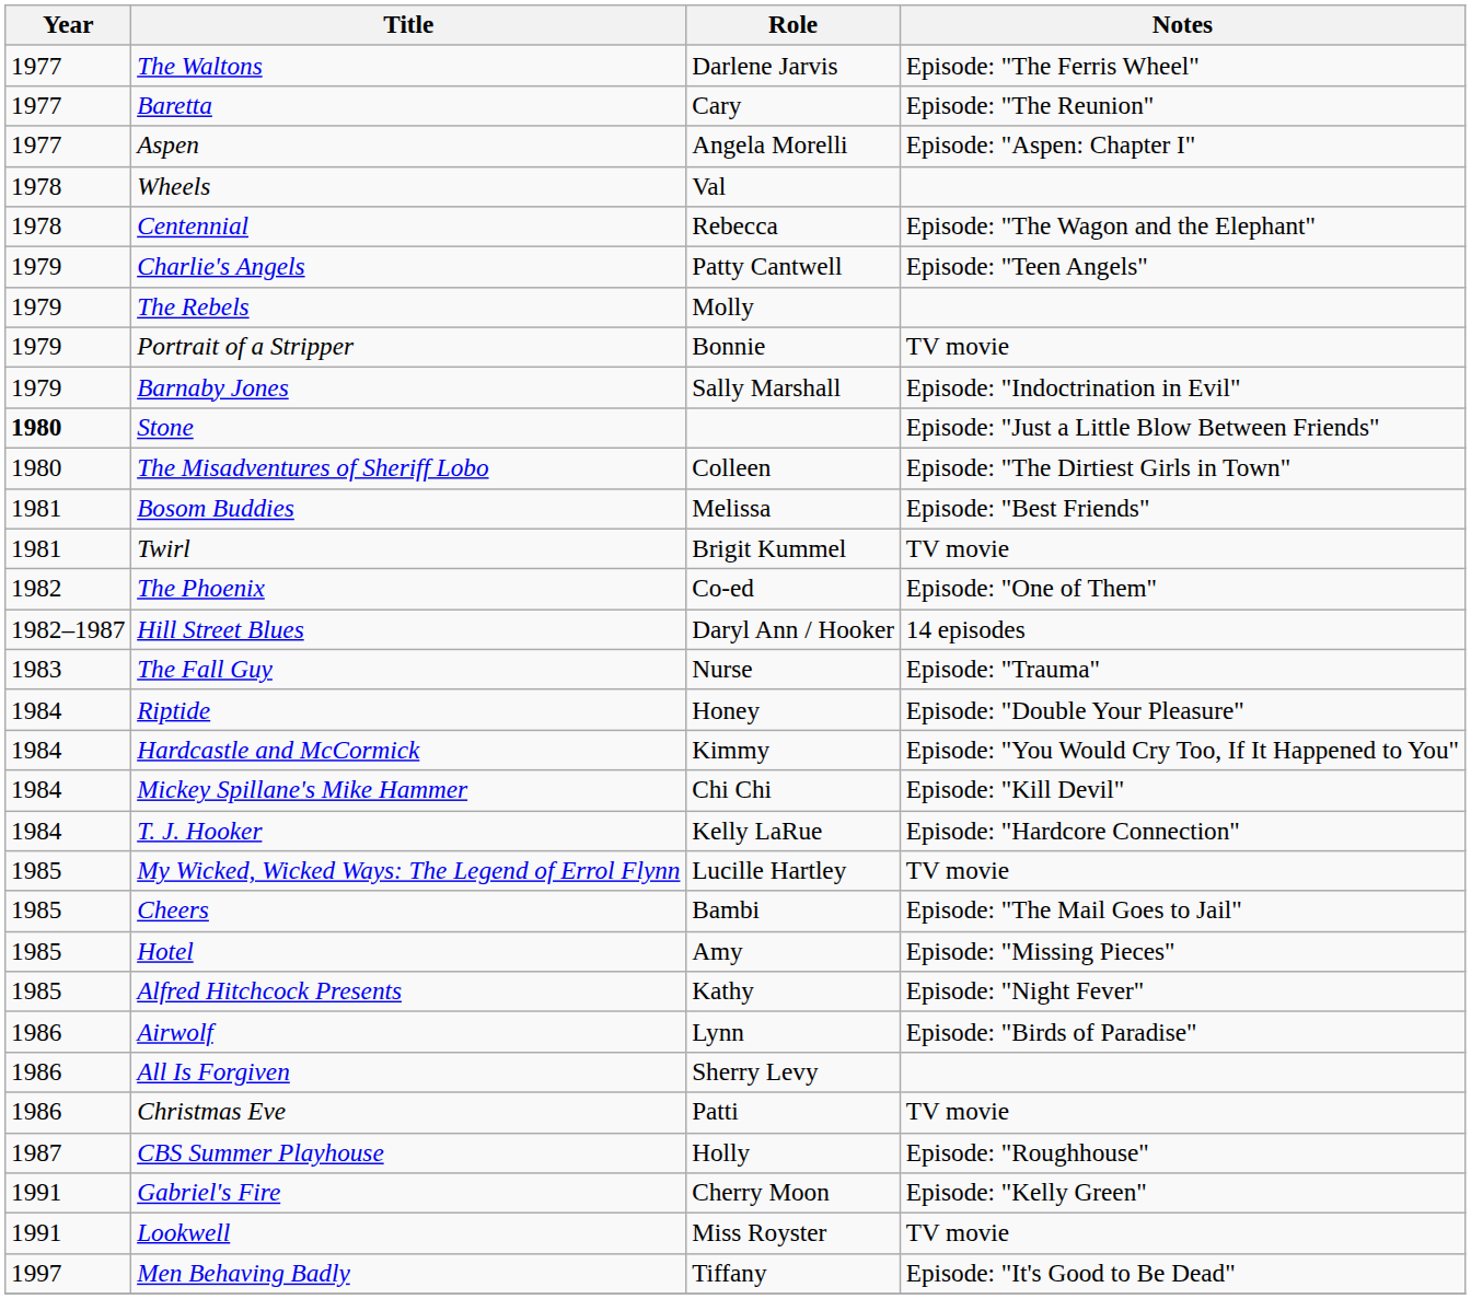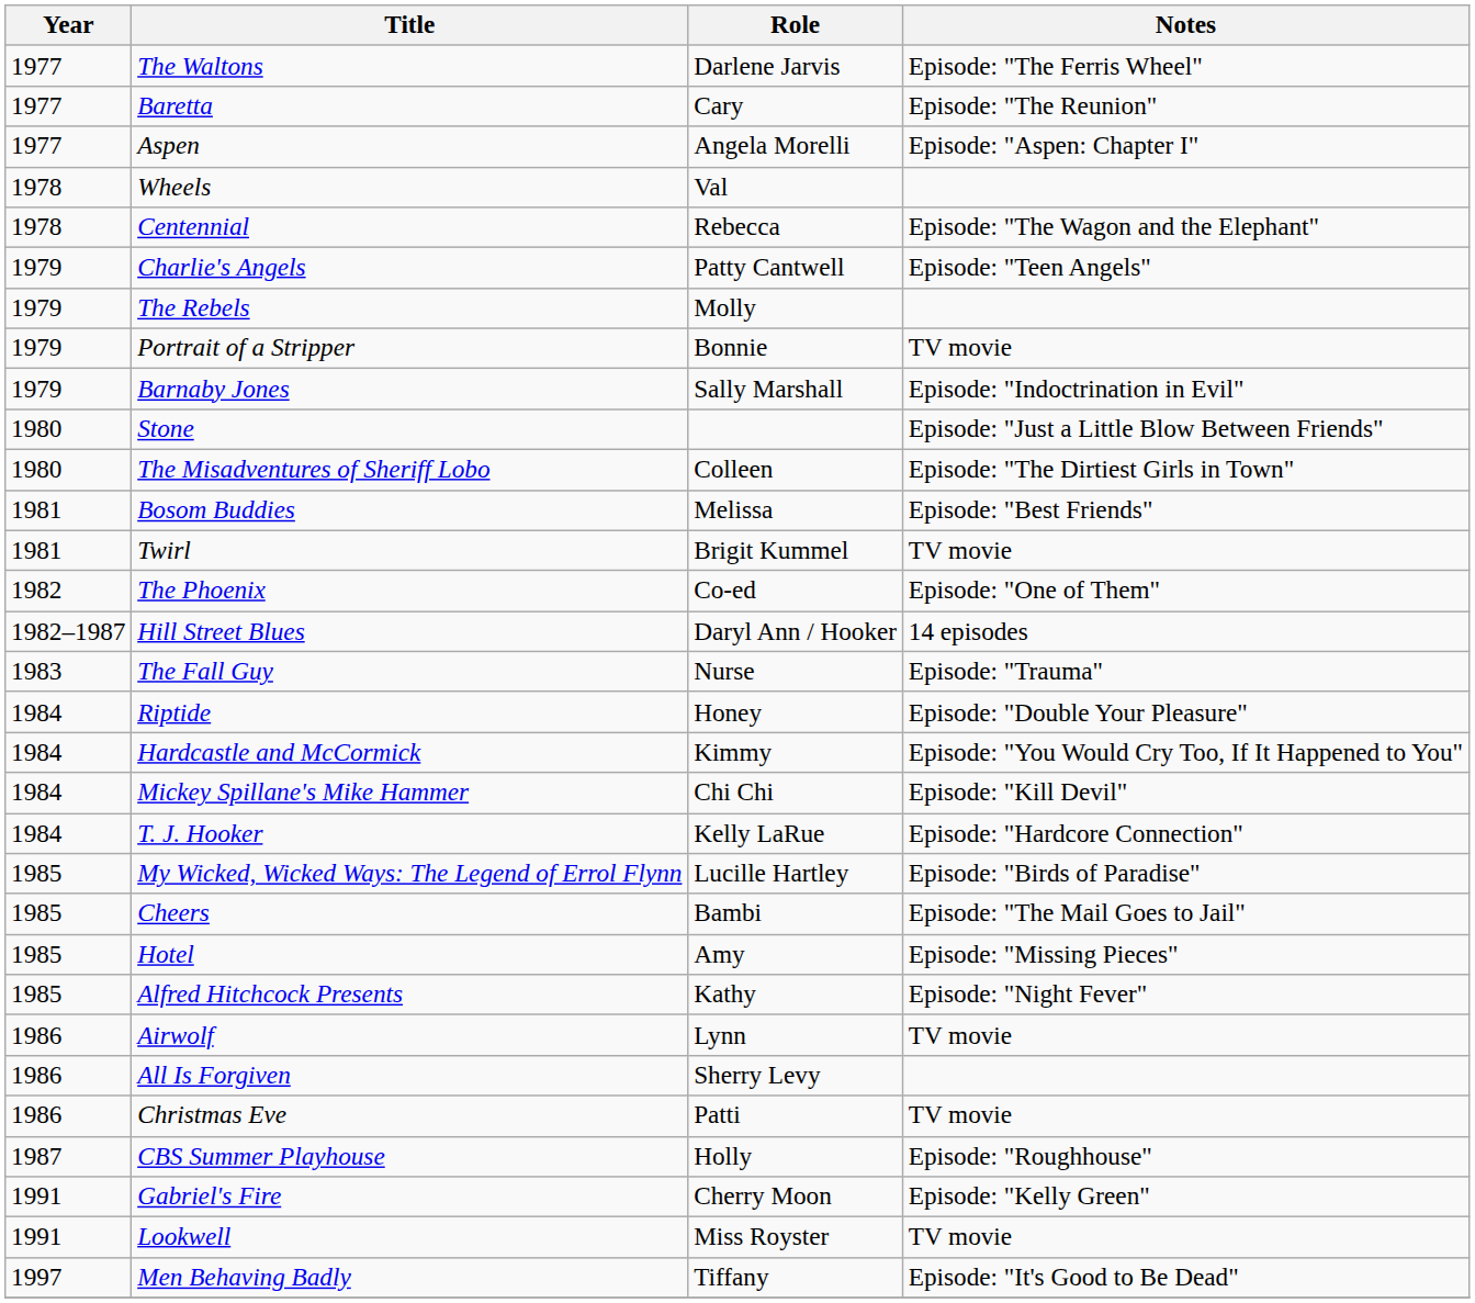 <table class="wikitable sortable">
 <tr>
 <th>Year</th>
 <th>Title</th>
 <th>Role</th>
 <th>Notes</th>
 </tr>
 <tr>
 <td>1977</td>
 <td><em><a href='#'>The Waltons</a></em></td>
 <td>Darlene Jarvis</td>
 <td>Episode: "The Ferris Wheel"</td>
 </tr>
 <tr>
 <td>1977</td>
 <td><em><a href='#'>Baretta</a></em></td>
 <td>Cary</td>
 <td>Episode: "The Reunion"</td>
 </tr>
 <tr>
 <td>1977</td>
 <td><em>Aspen</em></td>
 <td>Angela Morelli</td>
 <td>Episode: "Aspen: Chapter I"</td>
 </tr>
 <tr>
 <td>1978</td>
 <td><em>Wheels</em></td>
 <td>Val</td>
 <td></td>
 </tr>
 <tr>
 <td>1978</td>
 <td><em><a href='#'>Centennial</a></em></td>
 <td>Rebecca</td>
 <td>Episode: "The Wagon and the Elephant"</td>
 </tr>
 <tr>
 <td>1979</td>
 <td><em><a href='#'>Charlie's Angels</a></em></td>
 <td>Patty Cantwell</td>
 <td>Episode: "Teen Angels"</td>
 </tr>
 <tr>
 <td>1979</td>
 <td><em><a href='#'>The Rebels</a></em></td>
 <td>Molly</td>
 <td></td>
 </tr>
 <tr>
 <td>1979</td>
 <td><em>Portrait of a Stripper</em></td>
 <td>Bonnie</td>
 <td>TV movie</td>
 </tr>
 <tr>
 <td>1979</td>
 <td><em><a href='#'>Barnaby Jones</a></em></td>
 <td>Sally Marshall</td>
 <td>Episode: "Indoctrination in Evil"</td>
 </tr>
 <tr>
-<td><strong>1980</strong></td>
+<td>1980</td>
 <td><em><a href='#'>Stone</a></em></td>
 <td></td>
 <td>Episode: "Just a Little Blow Between Friends"</td>
 </tr>
 <tr>
 <td>1980</td>
 <td><em><a href='#'>The Misadventures of Sheriff Lobo</a></em></td>
 <td>Colleen</td>
 <td>Episode: "The Dirtiest Girls in Town"</td>
 </tr>
 <tr>
 <td>1981</td>
 <td><em><a href='#'>Bosom Buddies</a></em></td>
 <td>Melissa</td>
 <td>Episode: "Best Friends"</td>
 </tr>
 <tr>
 <td>1981</td>
 <td><em>Twirl</em></td>
 <td>Brigit Kummel</td>
 <td>TV movie</td>
 </tr>
 <tr>
 <td>1982</td>
 <td><em><a href='#'>The Phoenix</a></em></td>
 <td>Co-ed</td>
 <td>Episode: "One of Them"</td>
 </tr>
 <tr>
 <td>1982–1987</td>
 <td><em><a href='#'>Hill Street Blues</a></em></td>
 <td>Daryl Ann / Hooker</td>
 <td>14 episodes</td>
 </tr>
 <tr>
 <td>1983</td>
 <td><em><a href='#'>The Fall Guy</a></em></td>
 <td>Nurse</td>
 <td>Episode: "Trauma"</td>
 </tr>
 <tr>
 <td>1984</td>
 <td><em><a href='#'>Riptide</a></em></td>
 <td>Honey</td>
 <td>Episode: "Double Your Pleasure"</td>
 </tr>
 <tr>
 <td>1984</td>
 <td><em><a href='#'>Hardcastle and McCormick</a></em></td>
 <td>Kimmy</td>
 <td>Episode: "You Would Cry Too, If It Happened to You"</td>
 </tr>
 <tr>
 <td>1984</td>
 <td><em><a href='#'>Mickey Spillane's Mike Hammer</a></em></td>
 <td>Chi Chi</td>
 <td>Episode: "Kill Devil"</td>
 </tr>
 <tr>
 <td>1984</td>
 <td><em><a href='#'>T. J. Hooker</a></em></td>
 <td>Kelly LaRue</td>
 <td>Episode: "Hardcore Connection"</td>
 </tr>
 <tr>
 <td>1985</td>
 <td><em><a href='#'>My Wicked, Wicked Ways: The Legend of Errol Flynn</a></em></td>
 <td>Lucille Hartley</td>
-<td>TV movie</td>
+<td>Episode: "Birds of Paradise"</td>
 </tr>
 <tr>
 <td>1985</td>
 <td><em><a href='#'>Cheers</a></em></td>
 <td>Bambi</td>
 <td>Episode: "The Mail Goes to Jail"</td>
 </tr>
 <tr>
 <td>1985</td>
 <td><em><a href='#'>Hotel</a></em></td>
 <td>Amy</td>
 <td>Episode: "Missing Pieces"</td>
 </tr>
 <tr>
 <td>1985</td>
 <td><em><a href='#'>Alfred Hitchcock Presents</a></em></td>
 <td>Kathy</td>
 <td>Episode: "Night Fever"</td>
 </tr>
 <tr>
 <td>1986</td>
 <td><em><a href='#'>Airwolf</a></em></td>
 <td>Lynn</td>
-<td>Episode: "Birds of Paradise"</td>
+<td>TV movie</td>
 </tr>
 <tr>
 <td>1986</td>
 <td><em><a href='#'>All Is Forgiven</a></em></td>
 <td>Sherry Levy</td>
 <td></td>
 </tr>
 <tr>
 <td>1986</td>
 <td><em>Christmas Eve</em></td>
 <td>Patti</td>
 <td>TV movie</td>
 </tr>
 <tr>
 <td>1987</td>
 <td><em><a href='#'>CBS Summer Playhouse</a></em></td>
 <td>Holly</td>
 <td>Episode: "Roughhouse"</td>
 </tr>
 <tr>
 <td>1991</td>
 <td><em><a href='#'>Gabriel's Fire</a></em></td>
 <td>Cherry Moon</td>
 <td>Episode: "Kelly Green"</td>
 </tr>
 <tr>
 <td>1991</td>
 <td><em><a href='#'>Lookwell</a></em></td>
 <td>Miss Royster</td>
 <td>TV movie</td>
 </tr>
 <tr>
 <td>1997</td>
 <td><em><a href='#'>Men Behaving Badly</a></em></td>
 <td>Tiffany</td>
 <td>Episode: "It's Good to Be Dead"</td>
 </tr>
 <tr>
 </tr>
 </table>
